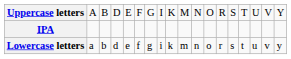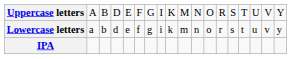 <table class="wikitable">
 <tr>
 <th><a href='#'>Uppercase</a> letters</th>
 <td>A</td>
 <td>B</td>
 <td>D</td>
 <td>E</td>
 <td>F</td>
 <td>G</td>
 <td>I</td>
 <td>K</td>
 <td>M</td>
 <td>N</td>
 <td>O</td>
 <td>R</td>
 <td>S</td>
 <td>T</td>
 <td>U</td>
 <td>V</td>
 <td>Y</td>
 </tr>
 <tr>
+<th><a href='#'>Lowercase</a> letters</th>
+<td>a</td>
+<td>b</td>
+<td>d</td>
+<td>e</td>
+<td>f</td>
+<td>g</td>
+<td>i</td>
+<td>k</td>
+<td>m</td>
+<td>n</td>
+<td>o</td>
+<td>r</td>
+<td>s</td>
+<td>t</td>
+<td>u</td>
+<td>v</td>
+<td>y</td>
+</tr>
+<tr>
 <th><a href='#'>IPA</a></th>
 <td></td>
 <td></td>
 <td></td>
 <td></td>
 <td></td>
 <td></td>
 <td></td>
 <td></td>
 <td></td>
 <td></td>
 <td></td>
 <td></td>
 <td></td>
 <td></td>
 <td></td>
 <td></td>
 <td></td>
 </tr>
-<tr>
-<th><a href='#'>Lowercase</a> letters</th>
-<td>a</td>
-<td>b</td>
-<td>d</td>
-<td>e</td>
-<td>f</td>
-<td>g</td>
-<td>i</td>
-<td>k</td>
-<td>m</td>
-<td>n</td>
-<td>o</td>
-<td>r</td>
-<td>s</td>
-<td>t</td>
-<td>u</td>
-<td>v</td>
-<td>y</td>
-</tr>
 </table>
